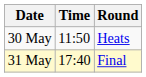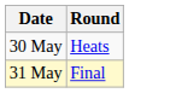 <table class="wikitable">
 <tr>
 <th>Date</th>
-<th>Time</th>
 <th>Round</th>
 </tr>
 <tr>
 <td>30 May</td>
-<td>11:50</td>
 <td><a href='#'>Heats</a></td>
 </tr>
 <tr style=background:lemonchiffon>
 <td>31 May</td>
-<td>17:40</td>
 <td><a href='#'>Final</a></td>
 </tr>
 </table>
